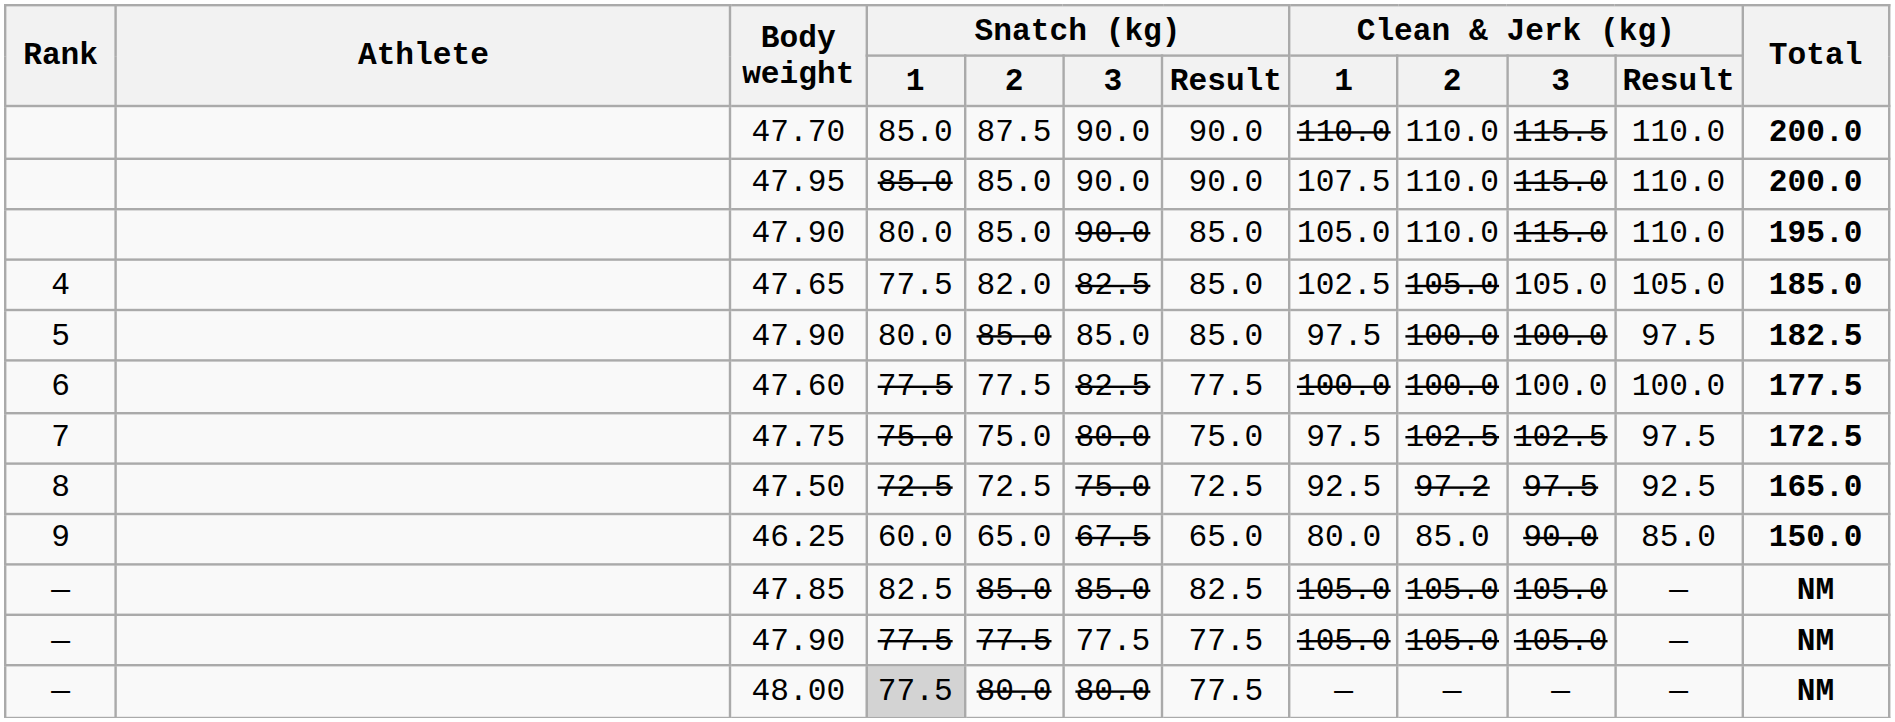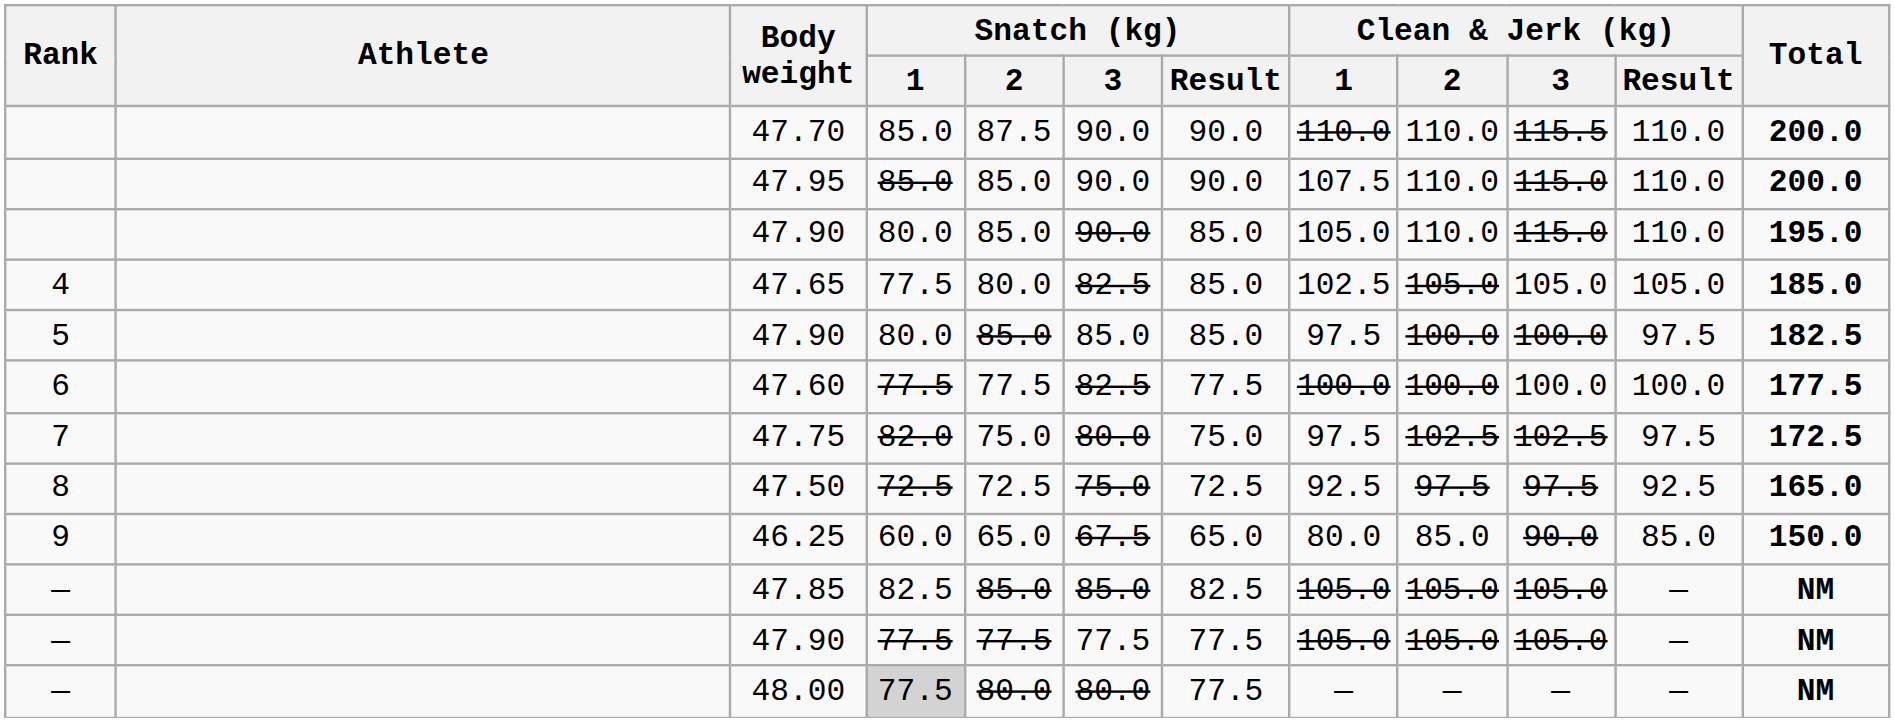 <table class = "wikitable" style="text-align:center;">
 <tr>
 <th rowspan=2 width=40>Rank</th>
 <th rowspan=2 width=250>Athlete</th>
 <th rowspan=2 width=50>Body weight</th>
 <th colspan=4>Snatch (kg)</th>
 <th colspan=4>Clean & Jerk (kg)</th>
 <th rowspan=2 width=55>Total</th>
 </tr>
 <tr>
 <th width=35>1</th>
 <th width=35>2</th>
 <th width=35>3</th>
 <th width=45>Result</th>
 <th width=35>1</th>
 <th width=35>2</th>
 <th width=35>3</th>
 <th width=45>Result</th>
 </tr>
 <tr>
 <td></td>
 <td align=left></td>
 <td>47.70</td>
 <td>85.0</td>
 <td>87.5</td>
 <td>90.0</td>
 <td>90.0</td>
 <td><s>110.0</s></td>
 <td>110.0</td>
 <td><s>115.5</s></td>
 <td>110.0</td>
 <td><strong>200.0</strong></td>
 </tr>
 <tr>
 <td></td>
 <td align=left></td>
 <td>47.95</td>
 <td><s>85.0</s></td>
 <td>85.0</td>
 <td>90.0</td>
 <td>90.0</td>
 <td>107.5</td>
 <td>110.0</td>
 <td><s>115.0</s></td>
 <td>110.0</td>
 <td><strong>200.0</strong></td>
 </tr>
 <tr>
 <td></td>
 <td align=left></td>
 <td>47.90</td>
 <td>80.0</td>
 <td>85.0</td>
 <td><s>90.0</s></td>
 <td>85.0</td>
 <td>105.0</td>
 <td>110.0</td>
 <td><s>115.0</s></td>
 <td>110.0</td>
 <td><strong>195.0</strong></td>
 </tr>
 <tr>
 <td>4</td>
 <td align=left></td>
 <td>47.65</td>
 <td>77.5</td>
-<td>82.0</td>
+<td>80.0</td>
 <td><s>82.5</s></td>
 <td>85.0</td>
 <td>102.5</td>
 <td><s>105.0</s></td>
 <td>105.0</td>
 <td>105.0</td>
 <td><strong>185.0</strong></td>
 </tr>
 <tr>
 <td>5</td>
 <td align=left></td>
 <td>47.90</td>
 <td>80.0</td>
 <td><s>85.0</s></td>
 <td>85.0</td>
 <td>85.0</td>
 <td>97.5</td>
 <td><s>100.0</s></td>
 <td><s>100.0</s></td>
 <td>97.5</td>
 <td><strong>182.5</strong></td>
 </tr>
 <tr>
 <td>6</td>
 <td align=left></td>
 <td>47.60</td>
 <td><s>77.5</s></td>
 <td>77.5</td>
 <td><s>82.5</s></td>
 <td>77.5</td>
 <td><s>100.0</s></td>
 <td><s>100.0</s></td>
 <td>100.0</td>
 <td>100.0</td>
 <td><strong>177.5</strong></td>
 </tr>
 <tr>
 <td>7</td>
 <td align=left></td>
 <td>47.75</td>
-<td><s>75.0</s></td>
+<td><s>82.0</s></td>
 <td>75.0</td>
 <td><s>80.0</s></td>
 <td>75.0</td>
 <td>97.5</td>
 <td><s>102.5</s></td>
 <td><s>102.5</s></td>
 <td>97.5</td>
 <td><strong>172.5</strong></td>
 </tr>
 <tr>
 <td>8</td>
 <td align=left></td>
 <td>47.50</td>
 <td><s>72.5</s></td>
 <td>72.5</td>
 <td><s>75.0</s></td>
 <td>72.5</td>
 <td>92.5</td>
-<td><s>97.2</s></td>
+<td><s>97.5</s></td>
 <td><s>97.5</s></td>
 <td>92.5</td>
 <td><strong>165.0</strong></td>
 </tr>
 <tr>
 <td>9</td>
 <td align=left></td>
 <td>46.25</td>
 <td>60.0</td>
 <td>65.0</td>
 <td><s>67.5</s></td>
 <td>65.0</td>
 <td>80.0</td>
 <td>85.0</td>
 <td><s>90.0</s></td>
 <td>85.0</td>
 <td><strong>150.0</strong></td>
 </tr>
 <tr>
 <td>—</td>
 <td align=left></td>
 <td>47.85</td>
 <td>82.5</td>
 <td><s>85.0</s></td>
 <td><s>85.0</s></td>
 <td>82.5</td>
 <td><s>105.0</s></td>
 <td><s>105.0</s></td>
 <td><s>105.0</s></td>
 <td>—</td>
 <td><strong>NM</strong></td>
 </tr>
 <tr>
 <td>—</td>
 <td align=left></td>
 <td>47.90</td>
 <td><s>77.5</s></td>
 <td><s>77.5</s></td>
 <td>77.5</td>
 <td>77.5</td>
 <td><s>105.0</s></td>
 <td><s>105.0</s></td>
 <td><s>105.0</s></td>
 <td>—</td>
 <td><strong>NM</strong></td>
 </tr>
 <tr>
 <td>—</td>
 <td align=left></td>
 <td>48.00</td>
 <td style="background: lightgrey;">77.5</td>
 <td><s>80.0</s></td>
 <td><s>80.0</s></td>
 <td>77.5</td>
 <td>—</td>
 <td>—</td>
 <td>—</td>
 <td>—</td>
 <td><strong>NM</strong></td>
 </tr>
 </table>
